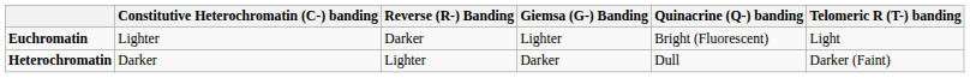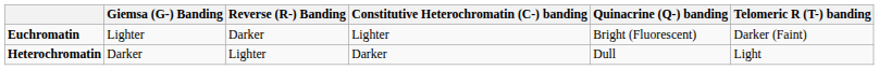 <table class="wikitable">
 <tr>
 <th></th>
+<th>Giemsa (G-) Banding</th>
+<th>Reverse (R-) Banding</th>
 <th>Constitutive Heterochromatin (C-) banding</th>
-<th>Reverse (R-) Banding</th>
-<th>Giemsa (G-) Banding</th>
 <th>Quinacrine (Q-) banding</th>
 <th>Telomeric R (T-) banding</th>
 </tr>
 <tr>
 <td><strong>Euchromatin</strong></td>
 <td>Lighter</td>
 <td>Darker</td>
 <td>Lighter</td>
 <td>Bright (Fluorescent)</td>
-<td>Light</td>
+<td>Darker (Faint)</td>
 </tr>
 <tr>
 <td><strong>Heterochromatin</strong></td>
 <td>Darker</td>
 <td>Lighter</td>
 <td>Darker</td>
 <td>Dull</td>
-<td>Darker (Faint)</td>
+<td>Light</td>
 </tr>
 </table>
